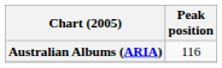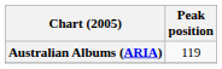 <table class="wikitable sortable plainrowheaders">
 <tr>
 <th>Chart (2005)</th>
 <th>Peak<br>position</th>
 </tr>
 <tr>
 <th scope="row">Australian Albums (<a href='#'>ARIA</a>)</th>
-<td align="center">116</td>
+<td align="center">119</td>
 </tr>
 <tr>
 </tr>
 <tr>
 </tr>
 <tr>
 </tr>
 <tr>
 </tr>
 <tr>
 </tr>
 <tr>
 </tr>
 <tr>
 </tr>
 <tr>
 </tr>
 <tr>
 </tr>
 <tr>
 </tr>
 <tr>
 </tr>
 <tr>
 </tr>
 <tr>
 </tr>
 <tr>
 </tr>
 <tr>
 </tr>
 <tr>
 </tr>
 </table>
